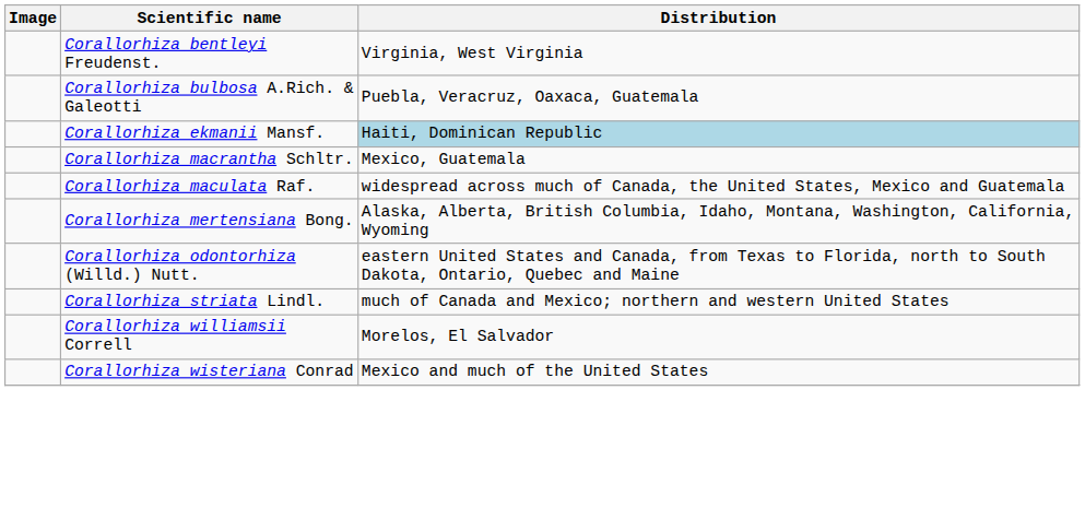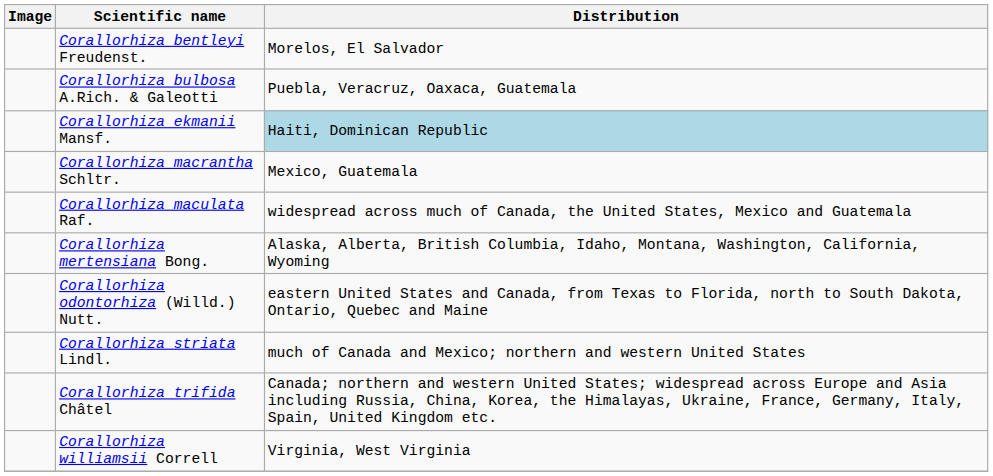 <table class="wikitable">
 <tr>
 <th>Image</th>
 <th>Scientific name</th>
 <th>Distribution</th>
 </tr>
 <tr>
 <td></td>
 <td><em><a href='#'>Corallorhiza bentleyi</a></em> Freudenst.</td>
-<td>Virginia, West Virginia</td>
+<td>Morelos, El Salvador</td>
 </tr>
 <tr>
 <td></td>
 <td><em><a href='#'>Corallorhiza bulbosa</a></em>  A.Rich. & Galeotti</td>
 <td>Puebla, Veracruz, Oaxaca, Guatemala</td>
 </tr>
 <tr>
 <td></td>
 <td><em><a href='#'>Corallorhiza ekmanii</a></em> Mansf.</td>
 <td style="background: lightblue;">Haiti, Dominican Republic</td>
 </tr>
 <tr>
 <td></td>
 <td><em><a href='#'>Corallorhiza macrantha</a></em> Schltr.</td>
 <td>Mexico, Guatemala</td>
 </tr>
 <tr>
 <td></td>
 <td><em><a href='#'>Corallorhiza maculata</a></em> Raf.</td>
 <td>widespread across much of Canada, the United States, Mexico and Guatemala</td>
 </tr>
 <tr>
 <td></td>
 <td><em><a href='#'>Corallorhiza mertensiana</a></em> Bong.</td>
 <td>Alaska, Alberta, British Columbia, Idaho, Montana, Washington, California, Wyoming</td>
 </tr>
 <tr>
 <td></td>
 <td><em><a href='#'>Corallorhiza odontorhiza</a></em> (Willd.) Nutt.</td>
 <td>eastern United States and Canada, from Texas to Florida, north to South Dakota, Ontario, Quebec and Maine</td>
 </tr>
 <tr>
 <td></td>
 <td><em><a href='#'>Corallorhiza striata</a></em> Lindl.</td>
 <td>much of Canada and Mexico; northern and western United States</td>
 </tr>
 <tr>
 <td></td>
-<td><em><a href='#'>Corallorhiza williamsii</a></em> Correll</td>
-<td>Morelos, El Salvador</td>
+<td><em><a href='#'>Corallorhiza trifida</a></em> Châtel</td>
+<td>Canada; northern and western United States; widespread across Europe and Asia including Russia, China, Korea, the Himalayas, Ukraine, France, Germany, Italy, Spain, United Kingdom etc.</td>
 </tr>
 <tr>
 <td></td>
-<td><em><a href='#'>Corallorhiza wisteriana</a></em> Conrad</td>
-<td>Mexico and much of the United States</td>
+<td><em><a href='#'>Corallorhiza williamsii</a></em> Correll</td>
+<td>Virginia, West Virginia</td>
 </tr>
 <tr>
 </tr>
 </table>
